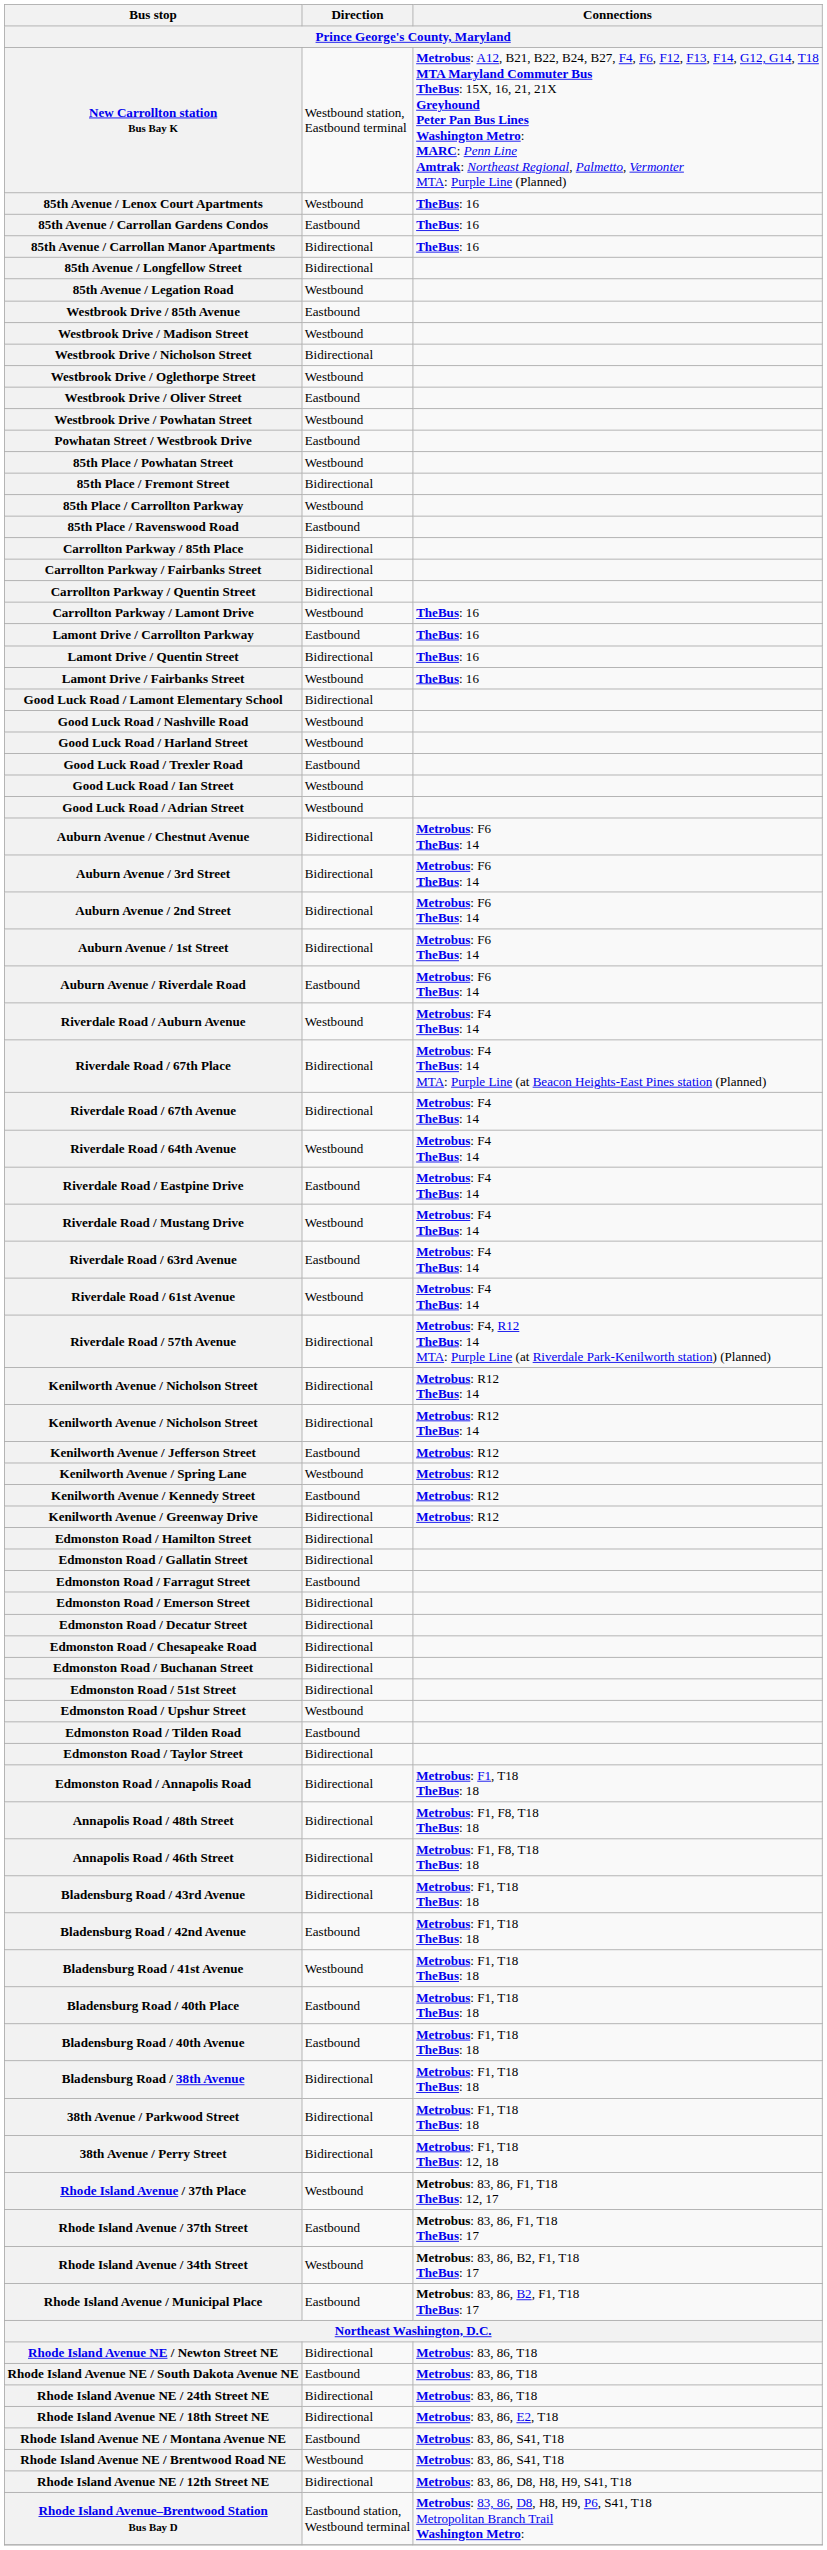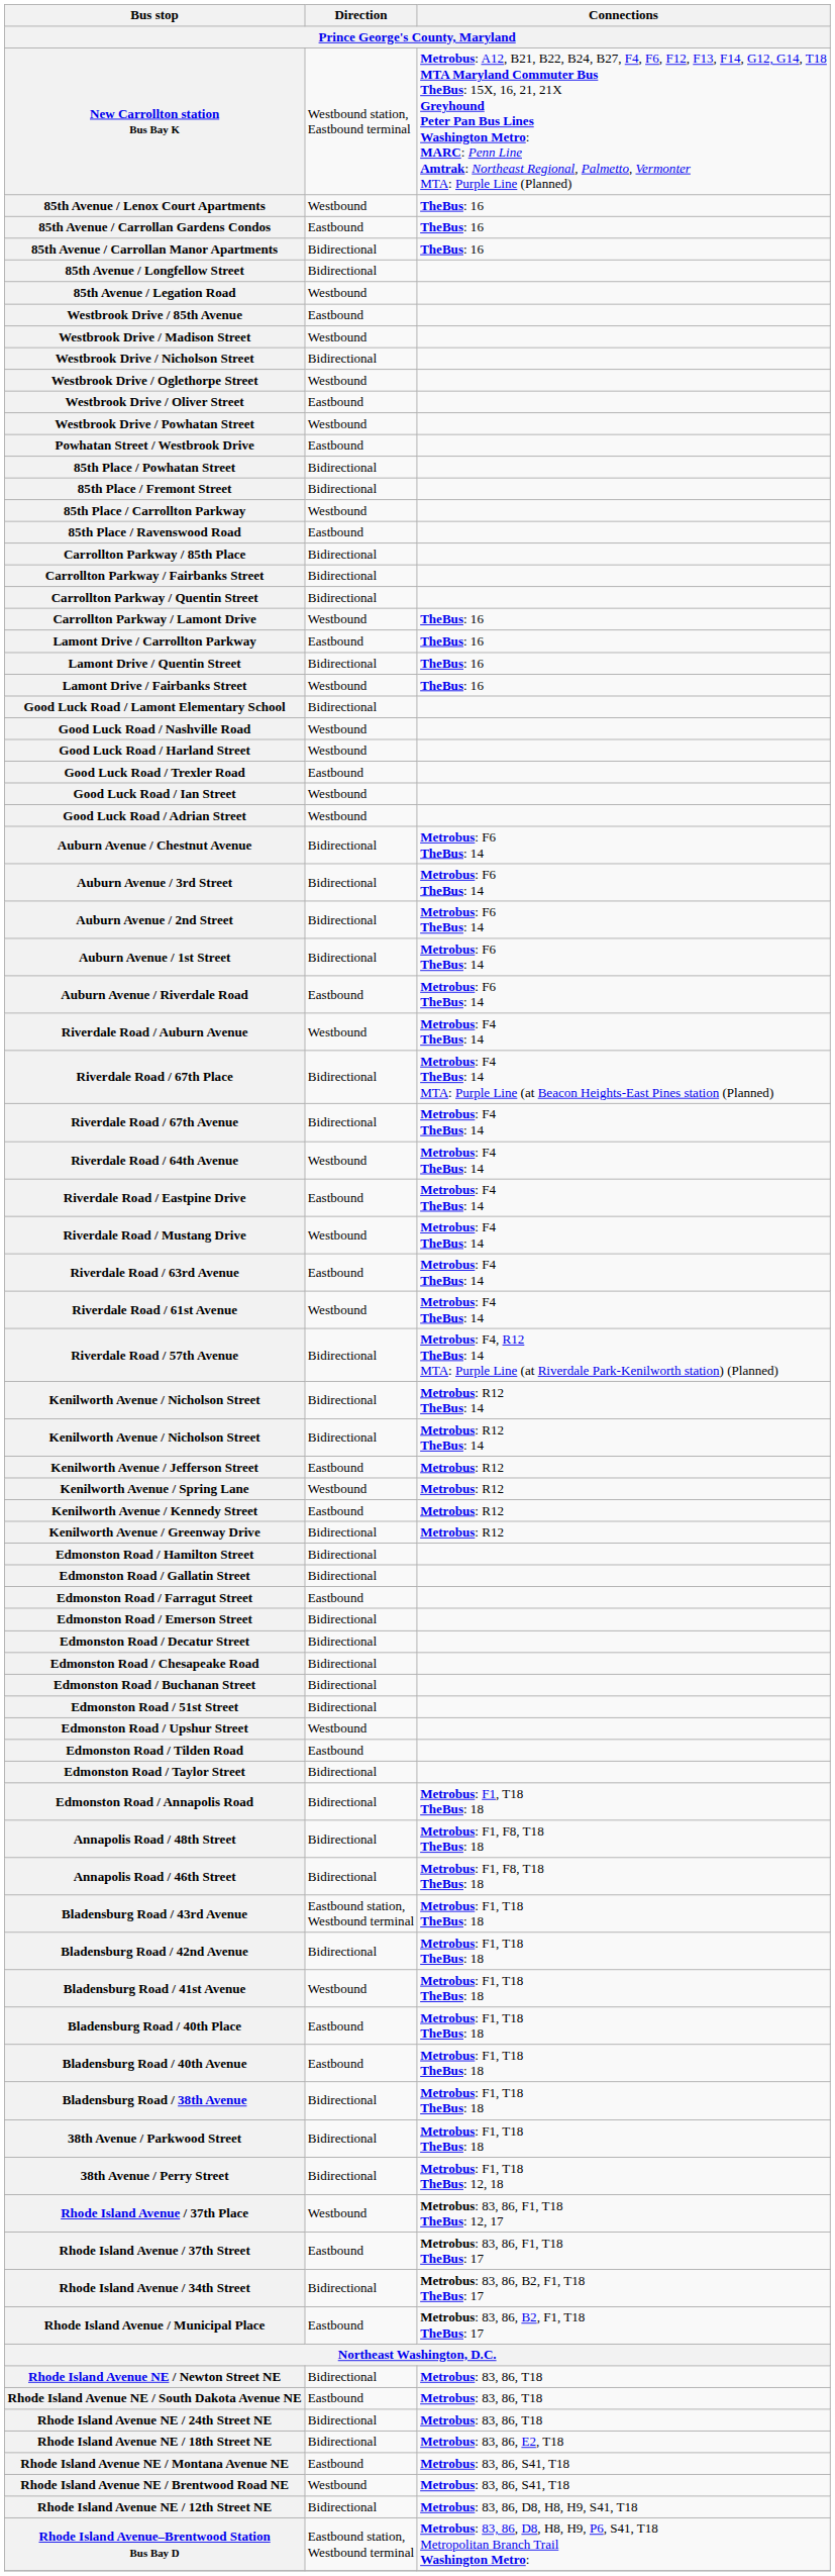 <table class="wikitable collapsible collapsed" style="font-size: 95%;">
 <tr>
 <th>Bus stop</th>
 <th>Direction</th>
 <th>Connections</th>
 </tr>
 <tr>
 <th colspan="5"><a href='#'>Prince George's County, Maryland</a></th>
 </tr>
 <tr>
 <th><a href='#'>New Carrollton station</a><br><small>Bus Bay K</small></th>
 <td>Westbound station,<br>Eastbound terminal</td>
 <td> <strong><a href='#'>Metrobus</a></strong>: <a href='#'>A12</a>, B21, B22, B24, B27, <a href='#'>F4</a>, <a href='#'>F6</a>, <a href='#'>F12</a>, <a href='#'>F13</a>, <a href='#'>F14</a>, <a href='#'>G12, G14</a>, <a href='#'>T18</a><br>  <strong><a href='#'>MTA Maryland Commuter Bus</a></strong><br>  <strong><a href='#'>TheBus</a></strong>: 15X, 16, 21, 21X<br>  <strong><a href='#'>Greyhound</a></strong><br>  <strong><a href='#'>Peter Pan Bus Lines</a></strong><br> <strong><a href='#'>Washington Metro</a></strong>: <br> <strong><a href='#'>MARC</a></strong>: <em><a href='#'>Penn Line</a></em><br> <strong><a href='#'>Amtrak</a></strong>: <em><a href='#'>Northeast Regional</a>, <a href='#'>Palmetto</a></em>, <em><a href='#'>Vermonter</a></em><br> <a href='#'>MTA</a>: <a href='#'>Purple Line</a> (Planned)</td>
 </tr>
 <tr>
 <th>85th Avenue / Lenox Court Apartments</th>
 <td>Westbound</td>
 <td> <strong><a href='#'>TheBus</a></strong>: 16</td>
 </tr>
 <tr>
 <th>85th Avenue / Carrollan Gardens Condos</th>
 <td>Eastbound</td>
 <td> <strong><a href='#'>TheBus</a></strong>: 16</td>
 </tr>
 <tr>
 <th>85th Avenue / Carrollan Manor Apartments</th>
 <td>Bidirectional</td>
 <td> <strong><a href='#'>TheBus</a></strong>: 16</td>
 </tr>
 <tr>
 <th>85th Avenue / Longfellow Street</th>
 <td>Bidirectional</td>
 <td></td>
 </tr>
 <tr>
 <th>85th Avenue / Legation Road</th>
 <td>Westbound</td>
 <td></td>
 </tr>
 <tr>
 <th>Westbrook Drive / 85th Avenue</th>
 <td>Eastbound</td>
 <td></td>
 </tr>
 <tr>
 <th>Westbrook Drive / Madison Street</th>
 <td>Westbound</td>
 <td></td>
 </tr>
 <tr>
 <th>Westbrook Drive / Nicholson Street</th>
 <td>Bidirectional</td>
 <td></td>
 </tr>
 <tr>
 <th>Westbrook Drive / Oglethorpe Street</th>
 <td>Westbound</td>
 <td></td>
 </tr>
 <tr>
 <th>Westbrook Drive / Oliver Street</th>
 <td>Eastbound</td>
 <td></td>
 </tr>
 <tr>
 <th>Westbrook Drive / Powhatan Street</th>
 <td>Westbound</td>
 <td></td>
 </tr>
 <tr>
 <th>Powhatan Street / Westbrook Drive</th>
 <td>Eastbound</td>
 <td></td>
 </tr>
 <tr>
 <th>85th Place / Powhatan Street</th>
-<td>Westbound</td>
+<td>Bidirectional</td>
 <td></td>
 </tr>
 <tr>
 <th>85th Place / Fremont Street</th>
 <td>Bidirectional</td>
 <td></td>
 </tr>
 <tr>
 <th>85th Place / Carrollton Parkway</th>
 <td>Westbound</td>
 <td></td>
 </tr>
 <tr>
 <th>85th Place / Ravenswood Road</th>
 <td>Eastbound</td>
 <td></td>
 </tr>
 <tr>
 <th>Carrollton Parkway / 85th Place</th>
 <td>Bidirectional</td>
 <td></td>
 </tr>
 <tr>
 <th>Carrollton Parkway / Fairbanks Street</th>
 <td>Bidirectional</td>
 <td></td>
 </tr>
 <tr>
 <th>Carrollton Parkway / Quentin Street</th>
 <td>Bidirectional</td>
 <td></td>
 </tr>
 <tr>
 <th>Carrollton Parkway / Lamont Drive</th>
 <td>Westbound</td>
 <td> <strong><a href='#'>TheBus</a></strong>: 16</td>
 </tr>
 <tr>
 <th>Lamont Drive / Carrollton Parkway</th>
 <td>Eastbound</td>
 <td> <strong><a href='#'>TheBus</a></strong>: 16</td>
 </tr>
 <tr>
 <th>Lamont Drive / Quentin Street</th>
 <td>Bidirectional</td>
 <td> <strong><a href='#'>TheBus</a></strong>: 16</td>
 </tr>
 <tr>
 <th>Lamont Drive / Fairbanks Street</th>
 <td>Westbound</td>
 <td> <strong><a href='#'>TheBus</a></strong>: 16</td>
 </tr>
 <tr>
 <th>Good Luck Road / Lamont Elementary School</th>
 <td>Bidirectional</td>
 <td></td>
 </tr>
 <tr>
 <th>Good Luck Road / Nashville Road</th>
 <td>Westbound</td>
 <td></td>
 </tr>
 <tr>
 <th>Good Luck Road / Harland Street</th>
 <td>Westbound</td>
 <td></td>
 </tr>
 <tr>
 <th>Good Luck Road / Trexler Road</th>
 <td>Eastbound</td>
 <td></td>
 </tr>
 <tr>
 <th>Good Luck Road / Ian Street</th>
 <td>Westbound</td>
 <td></td>
 </tr>
 <tr>
 <th>Good Luck Road / Adrian Street</th>
 <td>Westbound</td>
 <td></td>
 </tr>
 <tr>
 <th>Auburn Avenue / Chestnut Avenue</th>
 <td>Bidirectional</td>
 <td> <strong><a href='#'>Metrobus</a></strong>: F6<br> <strong><a href='#'>TheBus</a></strong>: 14</td>
 </tr>
 <tr>
 <th>Auburn Avenue / 3rd Street</th>
 <td>Bidirectional</td>
 <td> <strong><a href='#'>Metrobus</a></strong>: F6<br> <strong><a href='#'>TheBus</a></strong>: 14</td>
 </tr>
 <tr>
 <th>Auburn Avenue / 2nd Street</th>
 <td>Bidirectional</td>
 <td> <strong><a href='#'>Metrobus</a></strong>: F6<br> <strong><a href='#'>TheBus</a></strong>: 14</td>
 </tr>
 <tr>
 <th>Auburn Avenue / 1st Street</th>
 <td>Bidirectional</td>
 <td> <strong><a href='#'>Metrobus</a></strong>: F6<br> <strong><a href='#'>TheBus</a></strong>: 14</td>
 </tr>
 <tr>
 <th>Auburn Avenue / Riverdale Road</th>
 <td>Eastbound</td>
 <td> <strong><a href='#'>Metrobus</a></strong>: F6<br> <strong><a href='#'>TheBus</a></strong>: 14</td>
 </tr>
 <tr>
 <th>Riverdale Road / Auburn Avenue</th>
 <td>Westbound</td>
 <td> <strong><a href='#'>Metrobus</a></strong>: F4<br> <strong><a href='#'>TheBus</a></strong>: 14</td>
 </tr>
 <tr>
 <th>Riverdale Road / 67th Place</th>
 <td>Bidirectional</td>
 <td> <strong><a href='#'>Metrobus</a></strong>: F4<br> <strong><a href='#'>TheBus</a></strong>: 14<br> <a href='#'>MTA</a>: <a href='#'>Purple Line</a> (at <a href='#'>Beacon Heights-East Pines station</a> (Planned)</td>
 </tr>
 <tr>
 <th>Riverdale Road / 67th Avenue</th>
 <td>Bidirectional</td>
 <td> <strong><a href='#'>Metrobus</a></strong>: F4<br> <strong><a href='#'>TheBus</a></strong>: 14</td>
 </tr>
 <tr>
 <th>Riverdale Road / 64th Avenue</th>
 <td>Westbound</td>
 <td> <strong><a href='#'>Metrobus</a></strong>: F4<br> <strong><a href='#'>TheBus</a></strong>: 14</td>
 </tr>
 <tr>
 <th>Riverdale Road / Eastpine Drive</th>
 <td>Eastbound</td>
 <td> <strong><a href='#'>Metrobus</a></strong>: F4<br> <strong><a href='#'>TheBus</a></strong>: 14</td>
 </tr>
 <tr>
 <th>Riverdale Road / Mustang Drive</th>
 <td>Westbound</td>
 <td> <strong><a href='#'>Metrobus</a></strong>: F4<br> <strong><a href='#'>TheBus</a></strong>: 14</td>
 </tr>
 <tr>
 <th>Riverdale Road / 63rd Avenue</th>
 <td>Eastbound</td>
 <td> <strong><a href='#'>Metrobus</a></strong>: F4<br> <strong><a href='#'>TheBus</a></strong>: 14</td>
 </tr>
 <tr>
 <th>Riverdale Road / 61st Avenue</th>
 <td>Westbound</td>
 <td> <strong><a href='#'>Metrobus</a></strong>: F4<br> <strong><a href='#'>TheBus</a></strong>: 14</td>
 </tr>
 <tr>
 <th>Riverdale Road / 57th Avenue</th>
 <td>Bidirectional</td>
 <td> <strong><a href='#'>Metrobus</a></strong>: F4, <a href='#'>R12</a><br> <strong><a href='#'>TheBus</a></strong>: 14<br> <a href='#'>MTA</a>: <a href='#'>Purple Line</a> (at <a href='#'>Riverdale Park-Kenilworth station</a>) (Planned)</td>
 </tr>
 <tr>
 <th>Kenilworth Avenue / Nicholson Street</th>
 <td>Bidirectional</td>
 <td> <strong><a href='#'>Metrobus</a></strong>: R12<br> <strong><a href='#'>TheBus</a></strong>: 14</td>
 </tr>
 <tr>
 <th>Kenilworth Avenue / Nicholson Street</th>
 <td>Bidirectional</td>
 <td> <strong><a href='#'>Metrobus</a></strong>: R12<br> <strong><a href='#'>TheBus</a></strong>: 14</td>
 </tr>
 <tr>
 <th>Kenilworth Avenue / Jefferson Street</th>
 <td>Eastbound</td>
 <td> <strong><a href='#'>Metrobus</a></strong>: R12</td>
 </tr>
 <tr>
 <th>Kenilworth Avenue / Spring Lane</th>
 <td>Westbound</td>
 <td> <strong><a href='#'>Metrobus</a></strong>: R12</td>
 </tr>
 <tr>
 <th>Kenilworth Avenue / Kennedy Street</th>
 <td>Eastbound</td>
 <td> <strong><a href='#'>Metrobus</a></strong>: R12</td>
 </tr>
 <tr>
 <th>Kenilworth Avenue / Greenway Drive</th>
 <td>Bidirectional</td>
 <td> <strong><a href='#'>Metrobus</a></strong>: R12</td>
 </tr>
 <tr>
 <th>Edmonston Road / Hamilton Street</th>
 <td>Bidirectional</td>
 <td></td>
 </tr>
 <tr>
 <th>Edmonston Road / Gallatin Street</th>
 <td>Bidirectional</td>
 <td></td>
 </tr>
 <tr>
 <th>Edmonston Road / Farragut Street</th>
 <td>Eastbound</td>
 <td></td>
 </tr>
 <tr>
 <th>Edmonston Road / Emerson Street</th>
 <td>Bidirectional</td>
 <td></td>
 </tr>
 <tr>
 <th>Edmonston Road / Decatur Street</th>
 <td>Bidirectional</td>
 <td></td>
 </tr>
 <tr>
 <th>Edmonston Road / Chesapeake Road</th>
 <td>Bidirectional</td>
 <td></td>
 </tr>
 <tr>
 <th>Edmonston Road / Buchanan Street</th>
 <td>Bidirectional</td>
 <td></td>
 </tr>
 <tr>
 <th>Edmonston Road / 51st Street</th>
 <td>Bidirectional</td>
 <td></td>
 </tr>
 <tr>
 <th>Edmonston Road / Upshur Street</th>
 <td>Westbound</td>
 <td></td>
 </tr>
 <tr>
 <th>Edmonston Road / Tilden Road</th>
 <td>Eastbound</td>
 <td></td>
 </tr>
 <tr>
 <th>Edmonston Road / Taylor Street</th>
 <td>Bidirectional</td>
 <td></td>
 </tr>
 <tr>
 <th>Edmonston Road / Annapolis Road</th>
 <td>Bidirectional</td>
 <td> <strong><a href='#'>Metrobus</a></strong>: <a href='#'>F1</a>, T18<br> <strong><a href='#'>TheBus</a></strong>: 18</td>
 </tr>
 <tr>
 <th>Annapolis Road / 48th Street</th>
 <td>Bidirectional</td>
 <td> <strong><a href='#'>Metrobus</a></strong>: F1, F8, T18<br> <strong><a href='#'>TheBus</a></strong>: 18</td>
 </tr>
 <tr>
 <th>Annapolis Road / 46th Street</th>
 <td>Bidirectional</td>
 <td> <strong><a href='#'>Metrobus</a></strong>: F1, F8, T18<br> <strong><a href='#'>TheBus</a></strong>: 18</td>
 </tr>
 <tr>
 <th>Bladensburg Road / 43rd Avenue</th>
-<td>Bidirectional</td>
+<td>Eastbound station,<br>Westbound terminal</td>
 <td> <strong><a href='#'>Metrobus</a></strong>: F1, T18<br> <strong><a href='#'>TheBus</a></strong>: 18</td>
 </tr>
 <tr>
 <th>Bladensburg Road / 42nd Avenue</th>
-<td>Eastbound</td>
+<td>Bidirectional</td>
 <td> <strong><a href='#'>Metrobus</a></strong>: F1, T18<br> <strong><a href='#'>TheBus</a></strong>: 18</td>
 </tr>
 <tr>
 <th>Bladensburg Road / 41st Avenue</th>
 <td>Westbound</td>
 <td> <strong><a href='#'>Metrobus</a></strong>: F1, T18<br> <strong><a href='#'>TheBus</a></strong>: 18</td>
 </tr>
 <tr>
 <th>Bladensburg Road / 40th Place</th>
 <td>Eastbound</td>
 <td> <strong><a href='#'>Metrobus</a></strong>: F1, T18<br> <strong><a href='#'>TheBus</a></strong>: 18</td>
 </tr>
 <tr>
 <th>Bladensburg Road / 40th Avenue</th>
 <td>Eastbound</td>
 <td> <strong><a href='#'>Metrobus</a></strong>: F1, T18<br> <strong><a href='#'>TheBus</a></strong>: 18</td>
 </tr>
 <tr>
 <th>Bladensburg Road / <a href='#'>38th Avenue</a></th>
 <td>Bidirectional</td>
 <td> <strong><a href='#'>Metrobus</a></strong>: F1, T18<br> <strong><a href='#'>TheBus</a></strong>: 18</td>
 </tr>
 <tr>
 <th>38th Avenue / Parkwood Street</th>
 <td>Bidirectional</td>
 <td> <strong><a href='#'>Metrobus</a></strong>: F1, T18<br> <strong><a href='#'>TheBus</a></strong>: 18</td>
 </tr>
 <tr>
 <th>38th Avenue / Perry Street</th>
 <td>Bidirectional</td>
 <td> <strong><a href='#'>Metrobus</a></strong>: F1, T18<br> <strong><a href='#'>TheBus</a></strong>: 12, 18</td>
 </tr>
 <tr>
 <th><a href='#'>Rhode Island Avenue</a> / 37th Place</th>
 <td>Westbound</td>
 <td> <strong>Metrobus</strong>: 83, 86, F1, T18<br> <strong><a href='#'>TheBus</a></strong>: 12, 17</td>
 </tr>
 <tr>
 <th>Rhode Island Avenue / 37th Street</th>
 <td>Eastbound</td>
 <td> <strong>Metrobus</strong>: 83, 86, F1,  T18<br> <strong><a href='#'>TheBus</a></strong>: 17</td>
 </tr>
 <tr>
 <th>Rhode Island Avenue / 34th Street</th>
-<td>Westbound</td>
+<td>Bidirectional</td>
 <td> <strong>Metrobus</strong>: 83, 86, B2, F1, T18<br> <strong><a href='#'>TheBus</a></strong>: 17</td>
 </tr>
 <tr>
 <th>Rhode Island Avenue / Municipal Place</th>
 <td>Eastbound</td>
 <td> <strong>Metrobus</strong>: 83, 86, <a href='#'>B2</a>, F1, T18<br> <strong><a href='#'>TheBus</a></strong>: 17</td>
 </tr>
 <tr>
 <th colspan="5"><a href='#'>Northeast Washington, D.C.</a></th>
 </tr>
 <tr>
 <th><a href='#'>Rhode Island Avenue NE</a> / Newton Street NE</th>
 <td>Bidirectional</td>
 <td> <strong><a href='#'>Metrobus</a></strong>: 83, 86, T18</td>
 </tr>
 <tr>
 <th>Rhode Island Avenue NE / South Dakota Avenue NE</th>
 <td>Eastbound</td>
 <td> <strong><a href='#'>Metrobus</a></strong>: 83, 86, T18</td>
 </tr>
 <tr>
 <th>Rhode Island Avenue NE / 24th Street NE</th>
 <td>Bidirectional</td>
 <td> <strong><a href='#'>Metrobus</a></strong>: 83, 86, T18</td>
 </tr>
 <tr>
 <th>Rhode Island Avenue NE / 18th Street NE</th>
 <td>Bidirectional</td>
 <td> <strong><a href='#'>Metrobus</a></strong>: 83, 86, <a href='#'>E2</a>, T18</td>
 </tr>
 <tr>
 <th>Rhode Island Avenue NE / Montana Avenue NE</th>
 <td>Eastbound</td>
 <td> <strong><a href='#'>Metrobus</a></strong>: 83, 86, S41, T18</td>
 </tr>
 <tr>
 <th>Rhode Island Avenue NE / Brentwood Road NE</th>
 <td>Westbound</td>
 <td> <strong><a href='#'>Metrobus</a></strong>: 83, 86, S41, T18</td>
 </tr>
 <tr>
 <th>Rhode Island Avenue NE / 12th Street NE</th>
 <td>Bidirectional</td>
 <td> <strong><a href='#'>Metrobus</a></strong>: 83, 86, D8, H8, H9, S41, T18</td>
 </tr>
 <tr>
 <th><a href='#'>Rhode Island Avenue–Brentwood Station</a><br><small>Bus Bay D</small></th>
 <td>Eastbound station,<br>Westbound terminal</td>
 <td> <strong><a href='#'>Metrobus</a></strong>: <a href='#'>83, 86</a>, <a href='#'>D8</a>, H8, H9, <a href='#'>P6</a>, S41, T18<br>  <a href='#'>Metropolitan Branch Trail</a><br>  <strong><a href='#'>Washington Metro</a></strong>: </td>
 </tr>
 <tr>
 </tr>
 </table>
